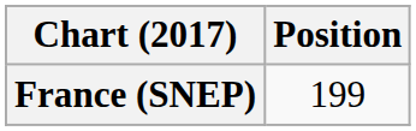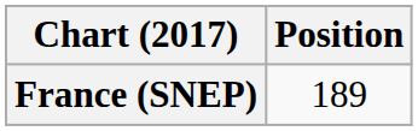 <table class="wikitable plainrowheaders" style="text-align:center">
 <tr>
 <th scope="col">Chart (2017)</th>
 <th scope="col">Position</th>
 </tr>
 <tr>
 <th scope="row">France (SNEP)</th>
-<td>199</td>
+<td>189</td>
 </tr>
 </table>
